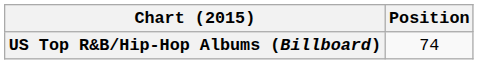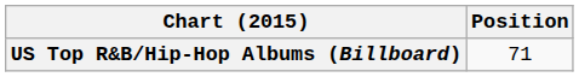 <table class="wikitable sortable plainrowheaders">
 <tr>
 <th scope="col">Chart (2015)</th>
 <th scope="col">Position</th>
 </tr>
 <tr>
 <th scope="row">US Top R&B/Hip-Hop Albums (<em>Billboard</em>)</th>
-<td style="text-align:center;">74</td>
+<td style="text-align:center;">71</td>
 </tr>
 </table>
